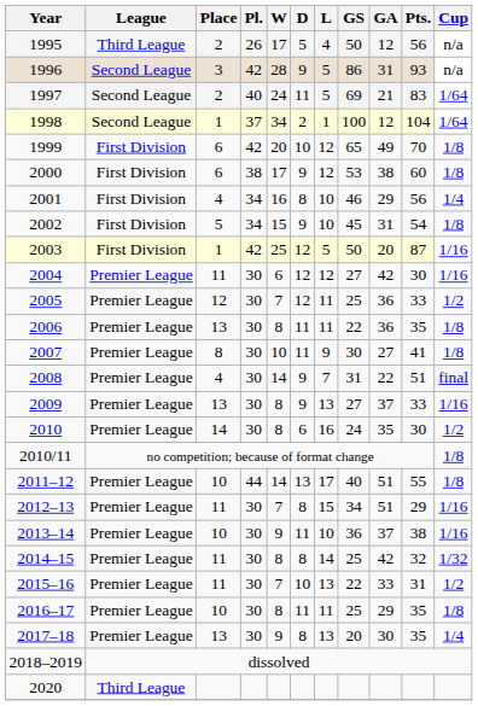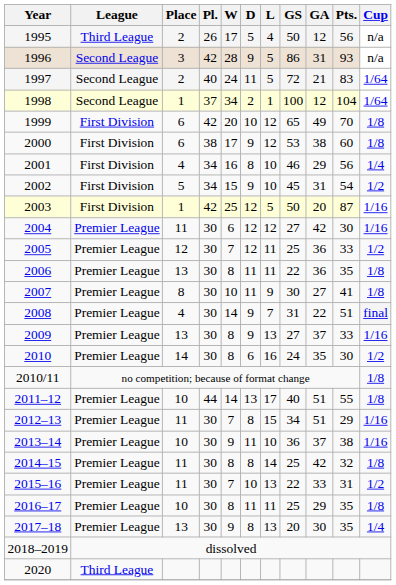 <table class="wikitable" style="text-align: center;">
 <tr>
 <th>Year</th>
 <th>League</th>
 <th>Place</th>
 <th>Pl.</th>
 <th>W</th>
 <th>D</th>
 <th>L</th>
 <th>GS</th>
 <th>GA</th>
 <th>Pts.</th>
 <th><a href='#'>Cup</a></th>
 </tr>
 <tr bgcolor=F5F5F5>
 <td>1995</td>
 <td><a href='#'>Third League</a></td>
 <td>2 </td>
 <td>26</td>
 <td>17</td>
 <td>5</td>
 <td>4</td>
 <td>50</td>
 <td>12</td>
 <td>56</td>
 <td bgcolor=#ffffff>n/a</td>
 </tr>
 <tr bgcolor=#EEE2D5>
 <td>1996</td>
 <td><a href='#'>Second League</a></td>
 <td>3 </td>
 <td>42</td>
 <td>28</td>
 <td>9</td>
 <td>5</td>
 <td>86</td>
 <td>31</td>
 <td>93</td>
 <td bgcolor=#ffffff>n/a</td>
 </tr>
 <tr bgcolor=F5F5F5>
 <td>1997</td>
 <td>Second League</td>
 <td>2 </td>
 <td>40</td>
 <td>24</td>
 <td>11</td>
 <td>5</td>
-<td>69</td>
+<td>72</td>
 <td>21</td>
 <td>83</td>
 <td bgcolor=#ffffff><a href='#'>1/64</a></td>
 </tr>
 <tr bgcolor="#FFFFD7">
 <td>1998</td>
 <td>Second League</td>
 <td>1 </td>
 <td>37</td>
 <td>34</td>
 <td>2</td>
 <td>1</td>
 <td>100</td>
 <td>12</td>
 <td>104</td>
 <td bgcolor=#ffffff><a href='#'>1/64</a></td>
 </tr>
 <tr>
 <td>1999</td>
 <td><a href='#'>First Division</a></td>
 <td>6</td>
 <td>42</td>
 <td>20</td>
 <td>10</td>
 <td>12</td>
 <td>65</td>
 <td>49</td>
 <td>70</td>
 <td><a href='#'>1/8</a></td>
 </tr>
 <tr>
 <td>2000</td>
 <td>First Division</td>
 <td>6</td>
 <td>38</td>
 <td>17</td>
 <td>9</td>
 <td>12</td>
 <td>53</td>
 <td>38</td>
 <td>60</td>
 <td><a href='#'>1/8</a></td>
 </tr>
 <tr>
 <td>2001</td>
 <td>First Division</td>
 <td>4</td>
 <td>34</td>
 <td>16</td>
 <td>8</td>
 <td>10</td>
 <td>46</td>
 <td>29</td>
 <td>56</td>
 <td><a href='#'>1/4</a></td>
 </tr>
 <tr>
 <td>2002</td>
 <td>First Division</td>
 <td>5</td>
 <td>34</td>
 <td>15</td>
 <td>9</td>
 <td>10</td>
 <td>45</td>
 <td>31</td>
 <td>54</td>
-<td><a href='#'>1/8</a></td>
+<td><a href='#'>1/2</a></td>
 </tr>
 <tr bgcolor="#FFFFD7">
 <td>2003</td>
 <td>First Division</td>
 <td>1 </td>
 <td>42</td>
 <td>25</td>
 <td>12</td>
 <td>5</td>
 <td>50</td>
 <td>20</td>
 <td>87</td>
 <td bgcolor=#ffffff><a href='#'>1/16</a></td>
 </tr>
 <tr>
 <td><a href='#'>2004</a></td>
 <td><a href='#'>Premier League</a></td>
 <td>11</td>
 <td>30</td>
 <td>6</td>
 <td>12</td>
 <td>12</td>
 <td>27</td>
 <td>42</td>
 <td>30</td>
 <td><a href='#'>1/16</a></td>
 </tr>
 <tr>
 <td><a href='#'>2005</a></td>
 <td>Premier League</td>
 <td>12</td>
 <td>30</td>
 <td>7</td>
 <td>12</td>
 <td>11</td>
 <td>25</td>
 <td>36</td>
 <td>33</td>
 <td><a href='#'>1/2</a></td>
 </tr>
 <tr>
 <td><a href='#'>2006</a></td>
 <td>Premier League</td>
 <td>13</td>
 <td>30</td>
 <td>8</td>
 <td>11</td>
 <td>11</td>
 <td>22</td>
 <td>36</td>
 <td>35</td>
 <td><a href='#'>1/8</a></td>
 </tr>
 <tr>
 <td><a href='#'>2007</a></td>
 <td>Premier League</td>
 <td>8</td>
 <td>30</td>
 <td>10</td>
 <td>11</td>
 <td>9</td>
 <td>30</td>
 <td>27</td>
 <td>41</td>
 <td><a href='#'>1/8</a></td>
 </tr>
 <tr>
 <td><a href='#'>2008</a></td>
 <td>Premier League</td>
 <td>4</td>
 <td>30</td>
 <td>14</td>
 <td>9</td>
 <td>7</td>
 <td>31</td>
 <td>22</td>
 <td>51</td>
 <td bgcolor=#F5F5F5><a href='#'>final</a></td>
 </tr>
 <tr>
 <td><a href='#'>2009</a></td>
 <td>Premier League</td>
 <td>13</td>
 <td>30</td>
 <td>8</td>
 <td>9</td>
 <td>13</td>
 <td>27</td>
 <td>37</td>
 <td>33</td>
 <td><a href='#'>1/16</a></td>
 </tr>
 <tr>
 <td><a href='#'>2010</a></td>
 <td>Premier League</td>
 <td>14</td>
 <td>30</td>
 <td>8</td>
 <td>6</td>
 <td>16</td>
 <td>24</td>
 <td>35</td>
 <td>30</td>
 <td><a href='#'>1/2</a></td>
 </tr>
 <tr>
 <td>2010/11</td>
 <td colspan=9><small>no competition; because of format change</small></td>
 <td><a href='#'>1/8</a></td>
 </tr>
 <tr>
 <td><a href='#'>2011–12</a></td>
 <td>Premier League</td>
 <td>10</td>
 <td>44</td>
 <td>14</td>
 <td>13</td>
 <td>17</td>
 <td>40</td>
 <td>51</td>
 <td>55</td>
 <td><a href='#'>1/8</a></td>
 </tr>
 <tr>
 <td><a href='#'>2012–13</a></td>
 <td>Premier League</td>
 <td>11</td>
 <td>30</td>
 <td>7</td>
 <td>8</td>
 <td>15</td>
 <td>34</td>
 <td>51</td>
 <td>29</td>
 <td><a href='#'>1/16</a></td>
 </tr>
 <tr>
 <td><a href='#'>2013–14</a></td>
 <td>Premier League</td>
 <td>10</td>
 <td>30</td>
 <td>9</td>
 <td>11</td>
 <td>10</td>
 <td>36</td>
 <td>37</td>
 <td>38</td>
 <td><a href='#'>1/16</a></td>
 </tr>
 <tr>
 <td><a href='#'>2014–15</a></td>
 <td>Premier League</td>
 <td>11</td>
 <td>30</td>
 <td>8</td>
 <td>8</td>
 <td>14</td>
 <td>25</td>
 <td>42</td>
 <td>32</td>
-<td><a href='#'>1/32</a></td>
+<td><a href='#'>1/8</a></td>
 </tr>
 <tr>
 <td><a href='#'>2015–16</a></td>
 <td>Premier League</td>
 <td>11</td>
 <td>30</td>
 <td>7</td>
 <td>10</td>
 <td>13</td>
 <td>22</td>
 <td>33</td>
 <td>31</td>
 <td><a href='#'>1/2</a></td>
 </tr>
 <tr>
 <td><a href='#'>2016–17</a></td>
 <td>Premier League</td>
 <td>10</td>
 <td>30</td>
 <td>8</td>
 <td>11</td>
 <td>11</td>
 <td>25</td>
 <td>29</td>
 <td>35</td>
 <td><a href='#'>1/8</a></td>
 </tr>
 <tr>
 <td><a href='#'>2017–18</a></td>
 <td>Premier League</td>
 <td>13</td>
 <td>30</td>
 <td>9</td>
 <td>8</td>
 <td>13</td>
 <td>20</td>
 <td>30</td>
 <td>35</td>
 <td><a href='#'>1/4</a></td>
 </tr>
 <tr>
 <td>2018–2019</td>
 <td colspan="10">dissolved</td>
 </tr>
 <tr>
 <td>2020</td>
 <td><a href='#'>Third League</a></td>
 <td></td>
 <td></td>
 <td></td>
 <td></td>
 <td></td>
 <td></td>
 <td></td>
 <td></td>
 <td></td>
 </tr>
 <tr>
 </tr>
 </table>
